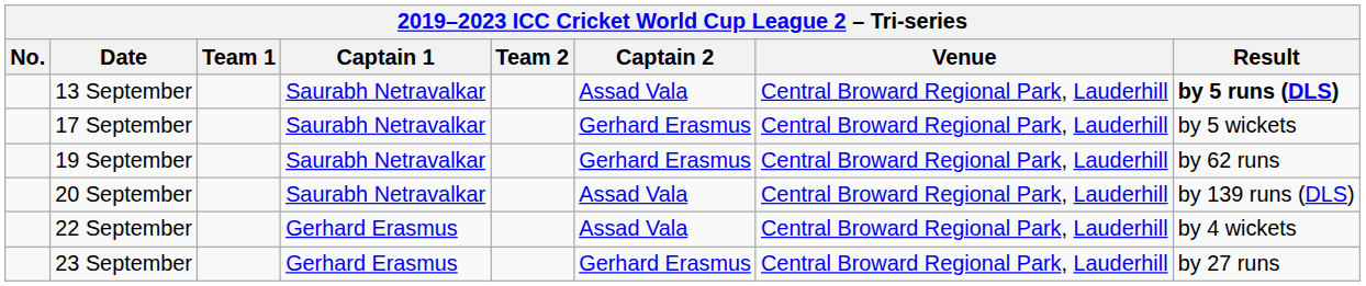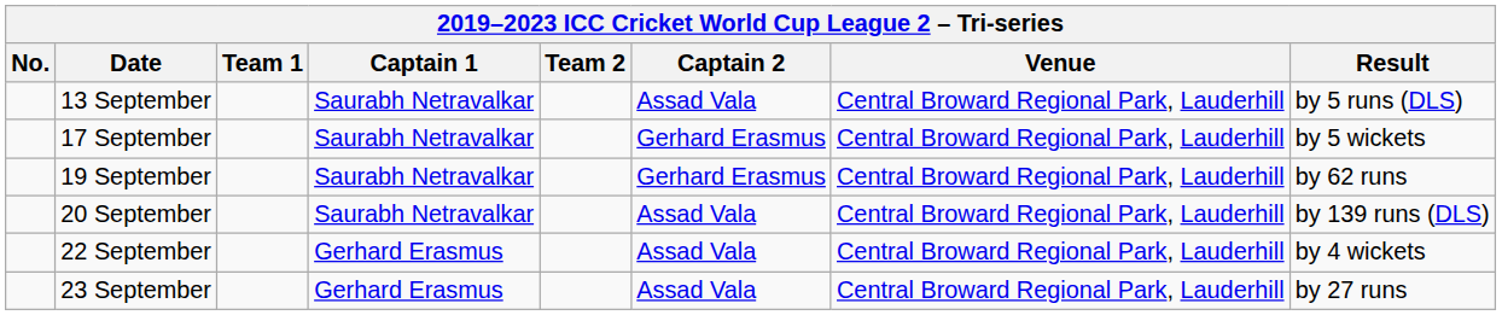 <table class="wikitable">
 <tr>
 <th colspan="9"><a href='#'>2019–2023 ICC Cricket World Cup League 2</a> – Tri-series</th>
 </tr>
 <tr>
 <th>No.</th>
 <th>Date</th>
 <th>Team 1</th>
 <th>Captain 1</th>
 <th>Team 2</th>
 <th>Captain 2</th>
 <th>Venue</th>
 <th>Result</th>
 </tr>
 <tr>
 <td></td>
 <td>13 September</td>
 <td></td>
 <td><a href='#'>Saurabh Netravalkar</a></td>
 <td></td>
 <td><a href='#'>Assad Vala</a></td>
 <td><a href='#'>Central Broward Regional Park</a>, <a href='#'>Lauderhill</a></td>
-<td><strong> by 5 runs (<a href='#'>DLS</a>)</strong></td>
+<td> by 5 runs (<a href='#'>DLS</a>)</td>
 </tr>
 <tr>
 <td></td>
 <td>17 September</td>
 <td></td>
 <td><a href='#'>Saurabh Netravalkar</a></td>
 <td></td>
 <td><a href='#'>Gerhard Erasmus</a></td>
 <td><a href='#'>Central Broward Regional Park</a>, <a href='#'>Lauderhill</a></td>
 <td> by 5 wickets</td>
 </tr>
 <tr>
 <td></td>
 <td>19 September</td>
 <td></td>
 <td><a href='#'>Saurabh Netravalkar</a></td>
 <td></td>
 <td><a href='#'>Gerhard Erasmus</a></td>
 <td><a href='#'>Central Broward Regional Park</a>, <a href='#'>Lauderhill</a></td>
 <td> by 62 runs</td>
 </tr>
 <tr>
 <td></td>
 <td>20 September</td>
 <td></td>
 <td><a href='#'>Saurabh Netravalkar</a></td>
 <td></td>
 <td><a href='#'>Assad Vala</a></td>
 <td><a href='#'>Central Broward Regional Park</a>, <a href='#'>Lauderhill</a></td>
 <td> by 139 runs (<a href='#'>DLS</a>)</td>
 </tr>
 <tr>
 <td></td>
 <td>22 September</td>
 <td></td>
 <td><a href='#'>Gerhard Erasmus</a></td>
 <td></td>
 <td><a href='#'>Assad Vala</a></td>
 <td><a href='#'>Central Broward Regional Park</a>, <a href='#'>Lauderhill</a></td>
 <td> by 4 wickets</td>
 </tr>
 <tr>
 <td></td>
 <td>23 September</td>
 <td></td>
 <td><a href='#'>Gerhard Erasmus</a></td>
 <td></td>
-<td><a href='#'>Gerhard Erasmus</a></td>
+<td><a href='#'>Assad Vala</a></td>
 <td><a href='#'>Central Broward Regional Park</a>, <a href='#'>Lauderhill</a></td>
 <td> by 27 runs</td>
 </tr>
 </table>
